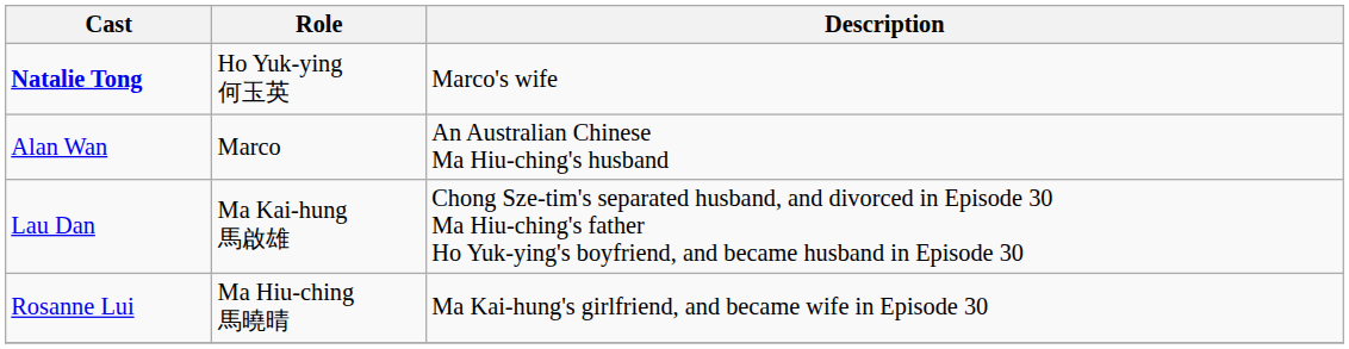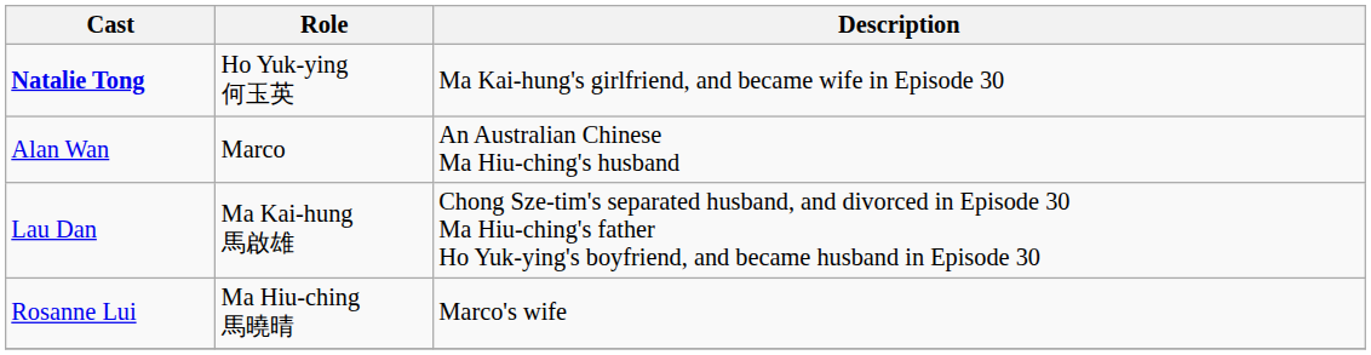 <table class="wikitable" width="70%">
 <tr>
 <th>Cast</th>
 <th>Role</th>
 <th>Description</th>
 </tr>
 <tr>
 <td><strong><a href='#'>Natalie Tong</a></strong></td>
 <td>Ho Yuk-ying<br>何玉英</td>
-<td>Marco's wife</td>
+<td>Ma Kai-hung's girlfriend, and became wife in Episode 30</td>
 </tr>
 <tr>
 <td><a href='#'>Alan Wan</a></td>
 <td>Marco</td>
 <td>An Australian Chinese<br>Ma Hiu-ching's husband</td>
 </tr>
 <tr>
 <td><a href='#'>Lau Dan</a></td>
 <td>Ma Kai-hung<br>馬啟雄</td>
 <td>Chong Sze-tim's separated husband, and divorced in Episode 30<br>Ma Hiu-ching's father<br>Ho Yuk-ying's boyfriend, and became husband in Episode 30</td>
 </tr>
 <tr>
 <td><a href='#'>Rosanne Lui</a></td>
 <td>Ma Hiu-ching<br>馬曉晴</td>
-<td>Ma Kai-hung's girlfriend, and became wife in Episode 30</td>
+<td>Marco's wife</td>
 </tr>
 <tr>
 </tr>
 </table>
